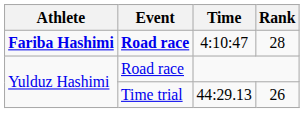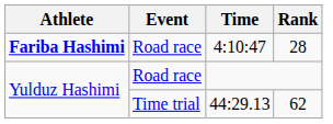 <table class=wikitable style=font-size:95%;text-align:center>
 <tr>
 <th>Athlete</th>
 <th>Event</th>
 <th>Time</th>
 <th>Rank</th>
 </tr>
 <tr>
 <td align=left><strong><a href='#'>Fariba Hashimi</a></strong></td>
-<td align=left><strong><a href='#'>Road race</a></strong></td>
+<td align=left><a href='#'>Road race</a></td>
 <td>4:10:47</td>
 <td>28</td>
 </tr>
 <tr>
 <td align=left rowspan=2><a href='#'>Yulduz Hashimi</a></td>
 <td align=left><a href='#'>Road race</a></td>
 <td Colspan=2></td>
 </tr>
 <tr>
 <td align=left rowspan=2><a href='#'>Time trial</a></td>
 <td>44:29.13</td>
-<td>26</td>
+<td>62</td>
 </tr>
 </table>
